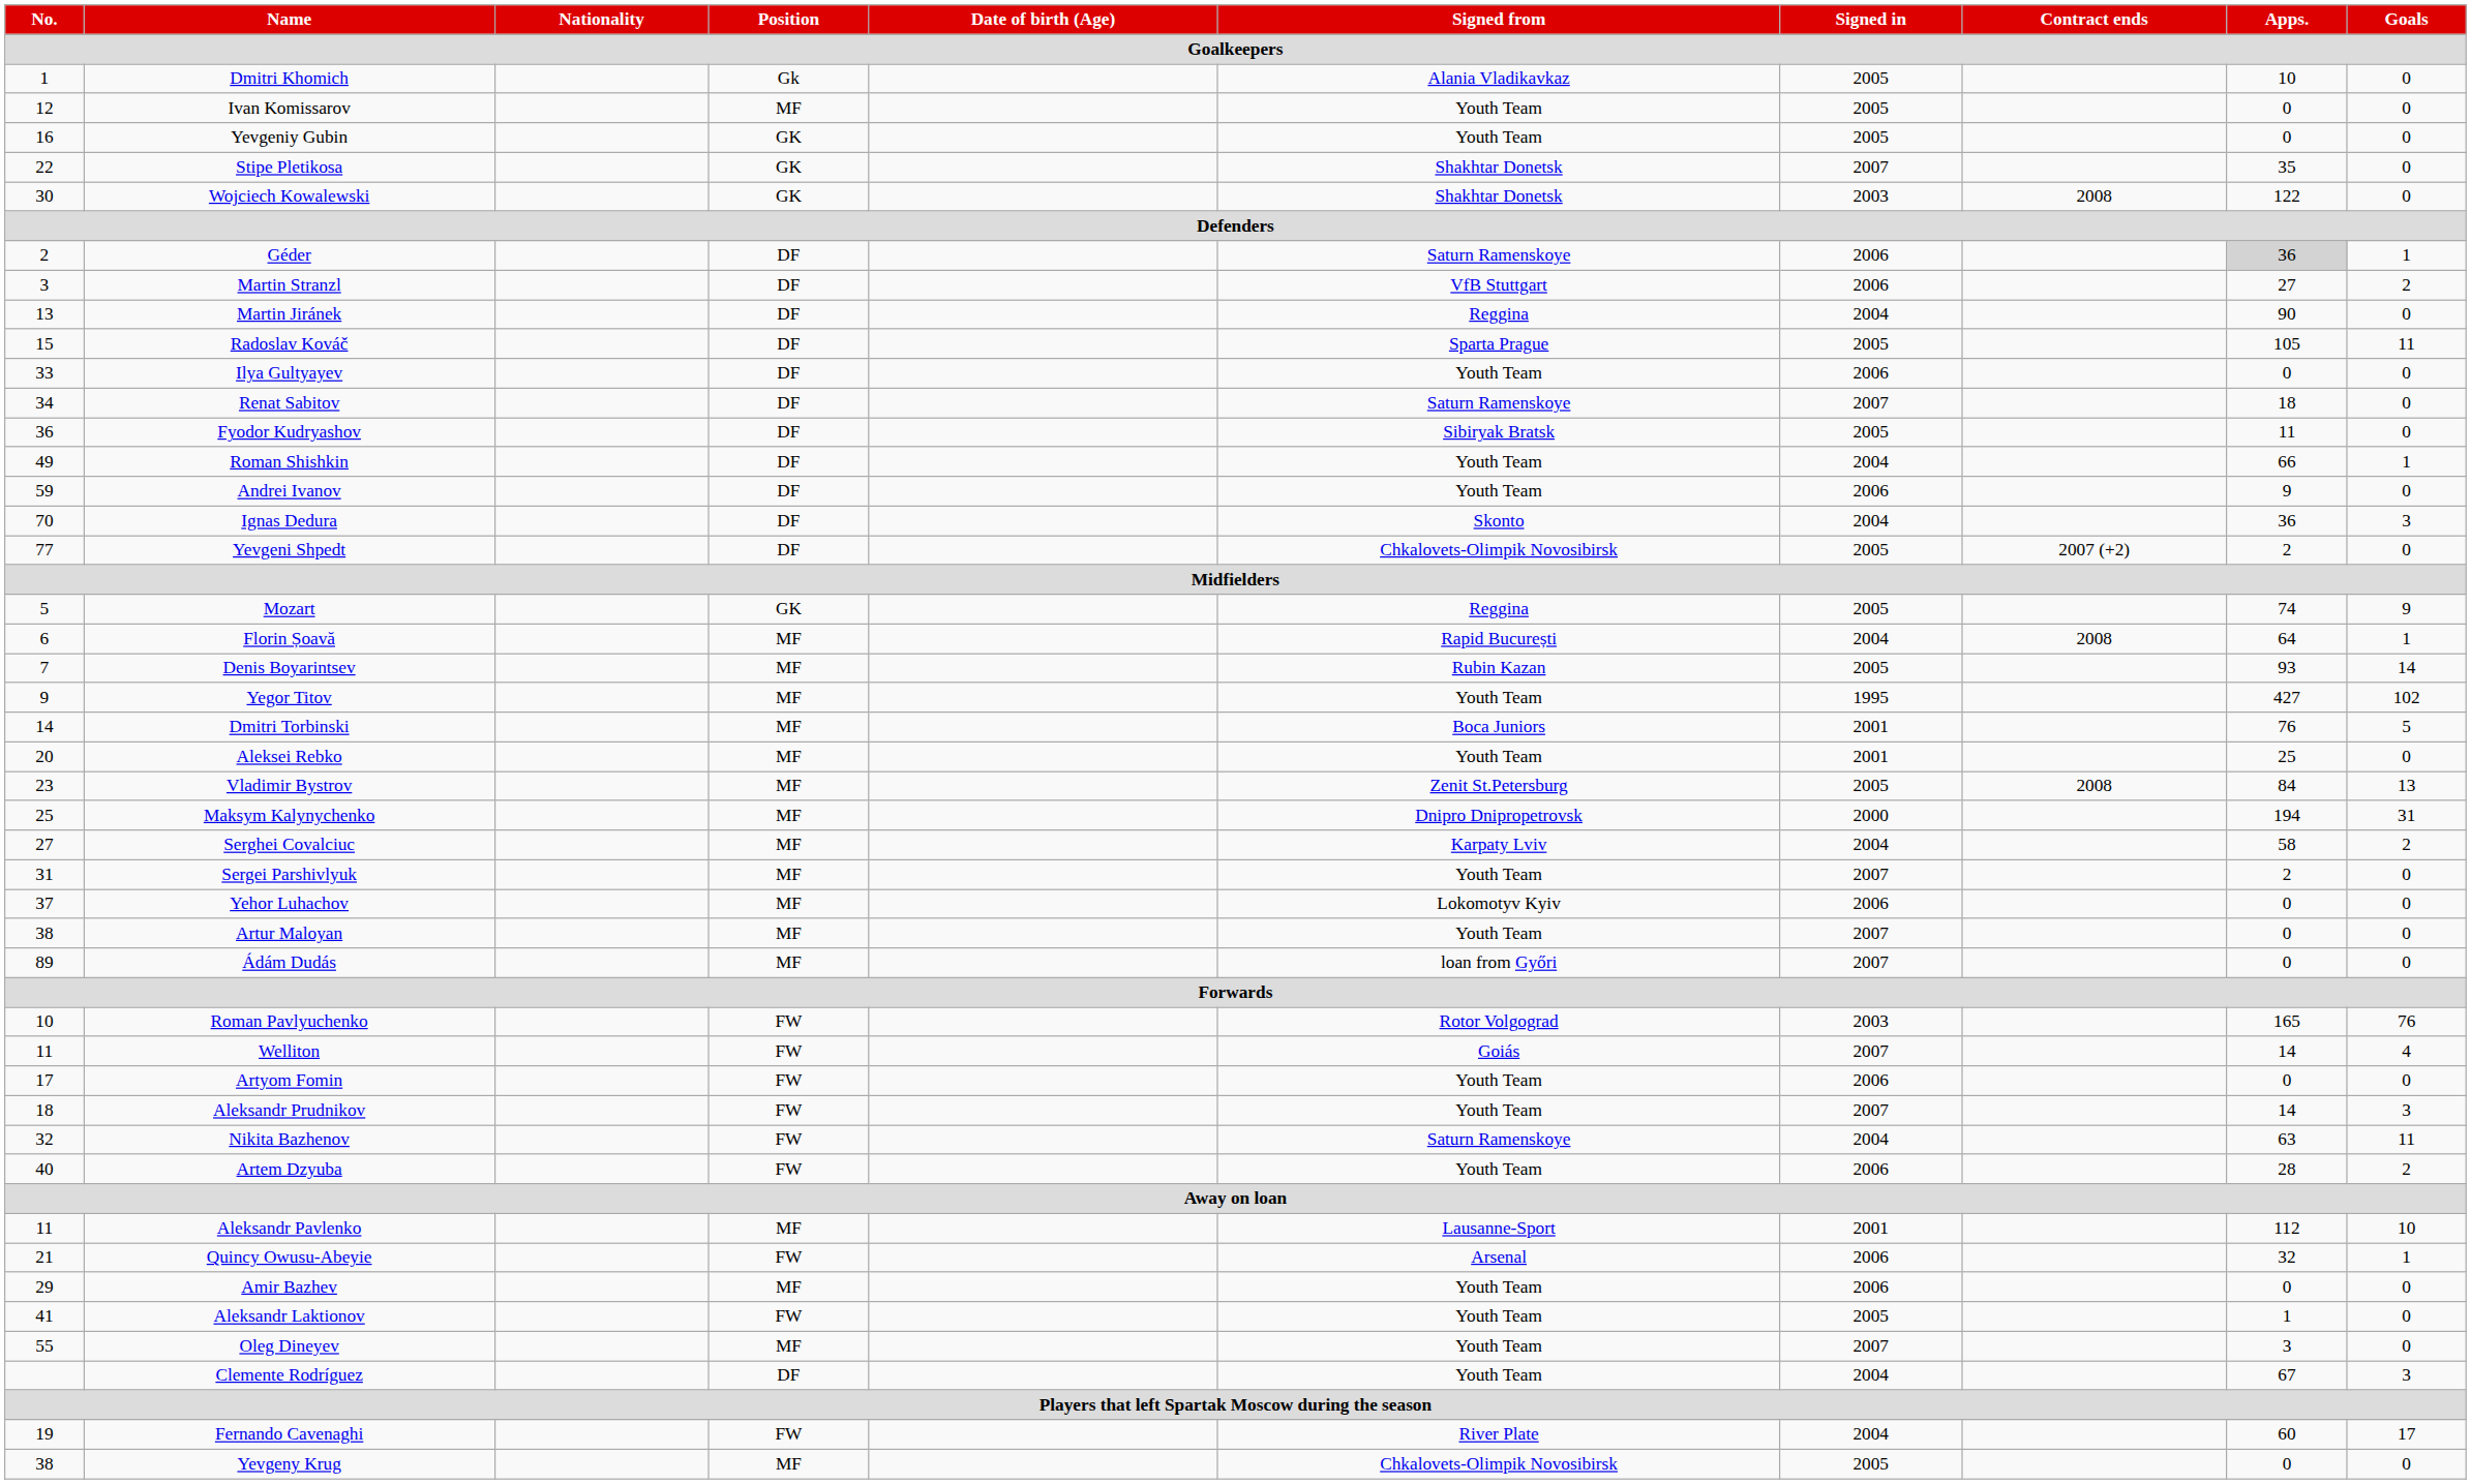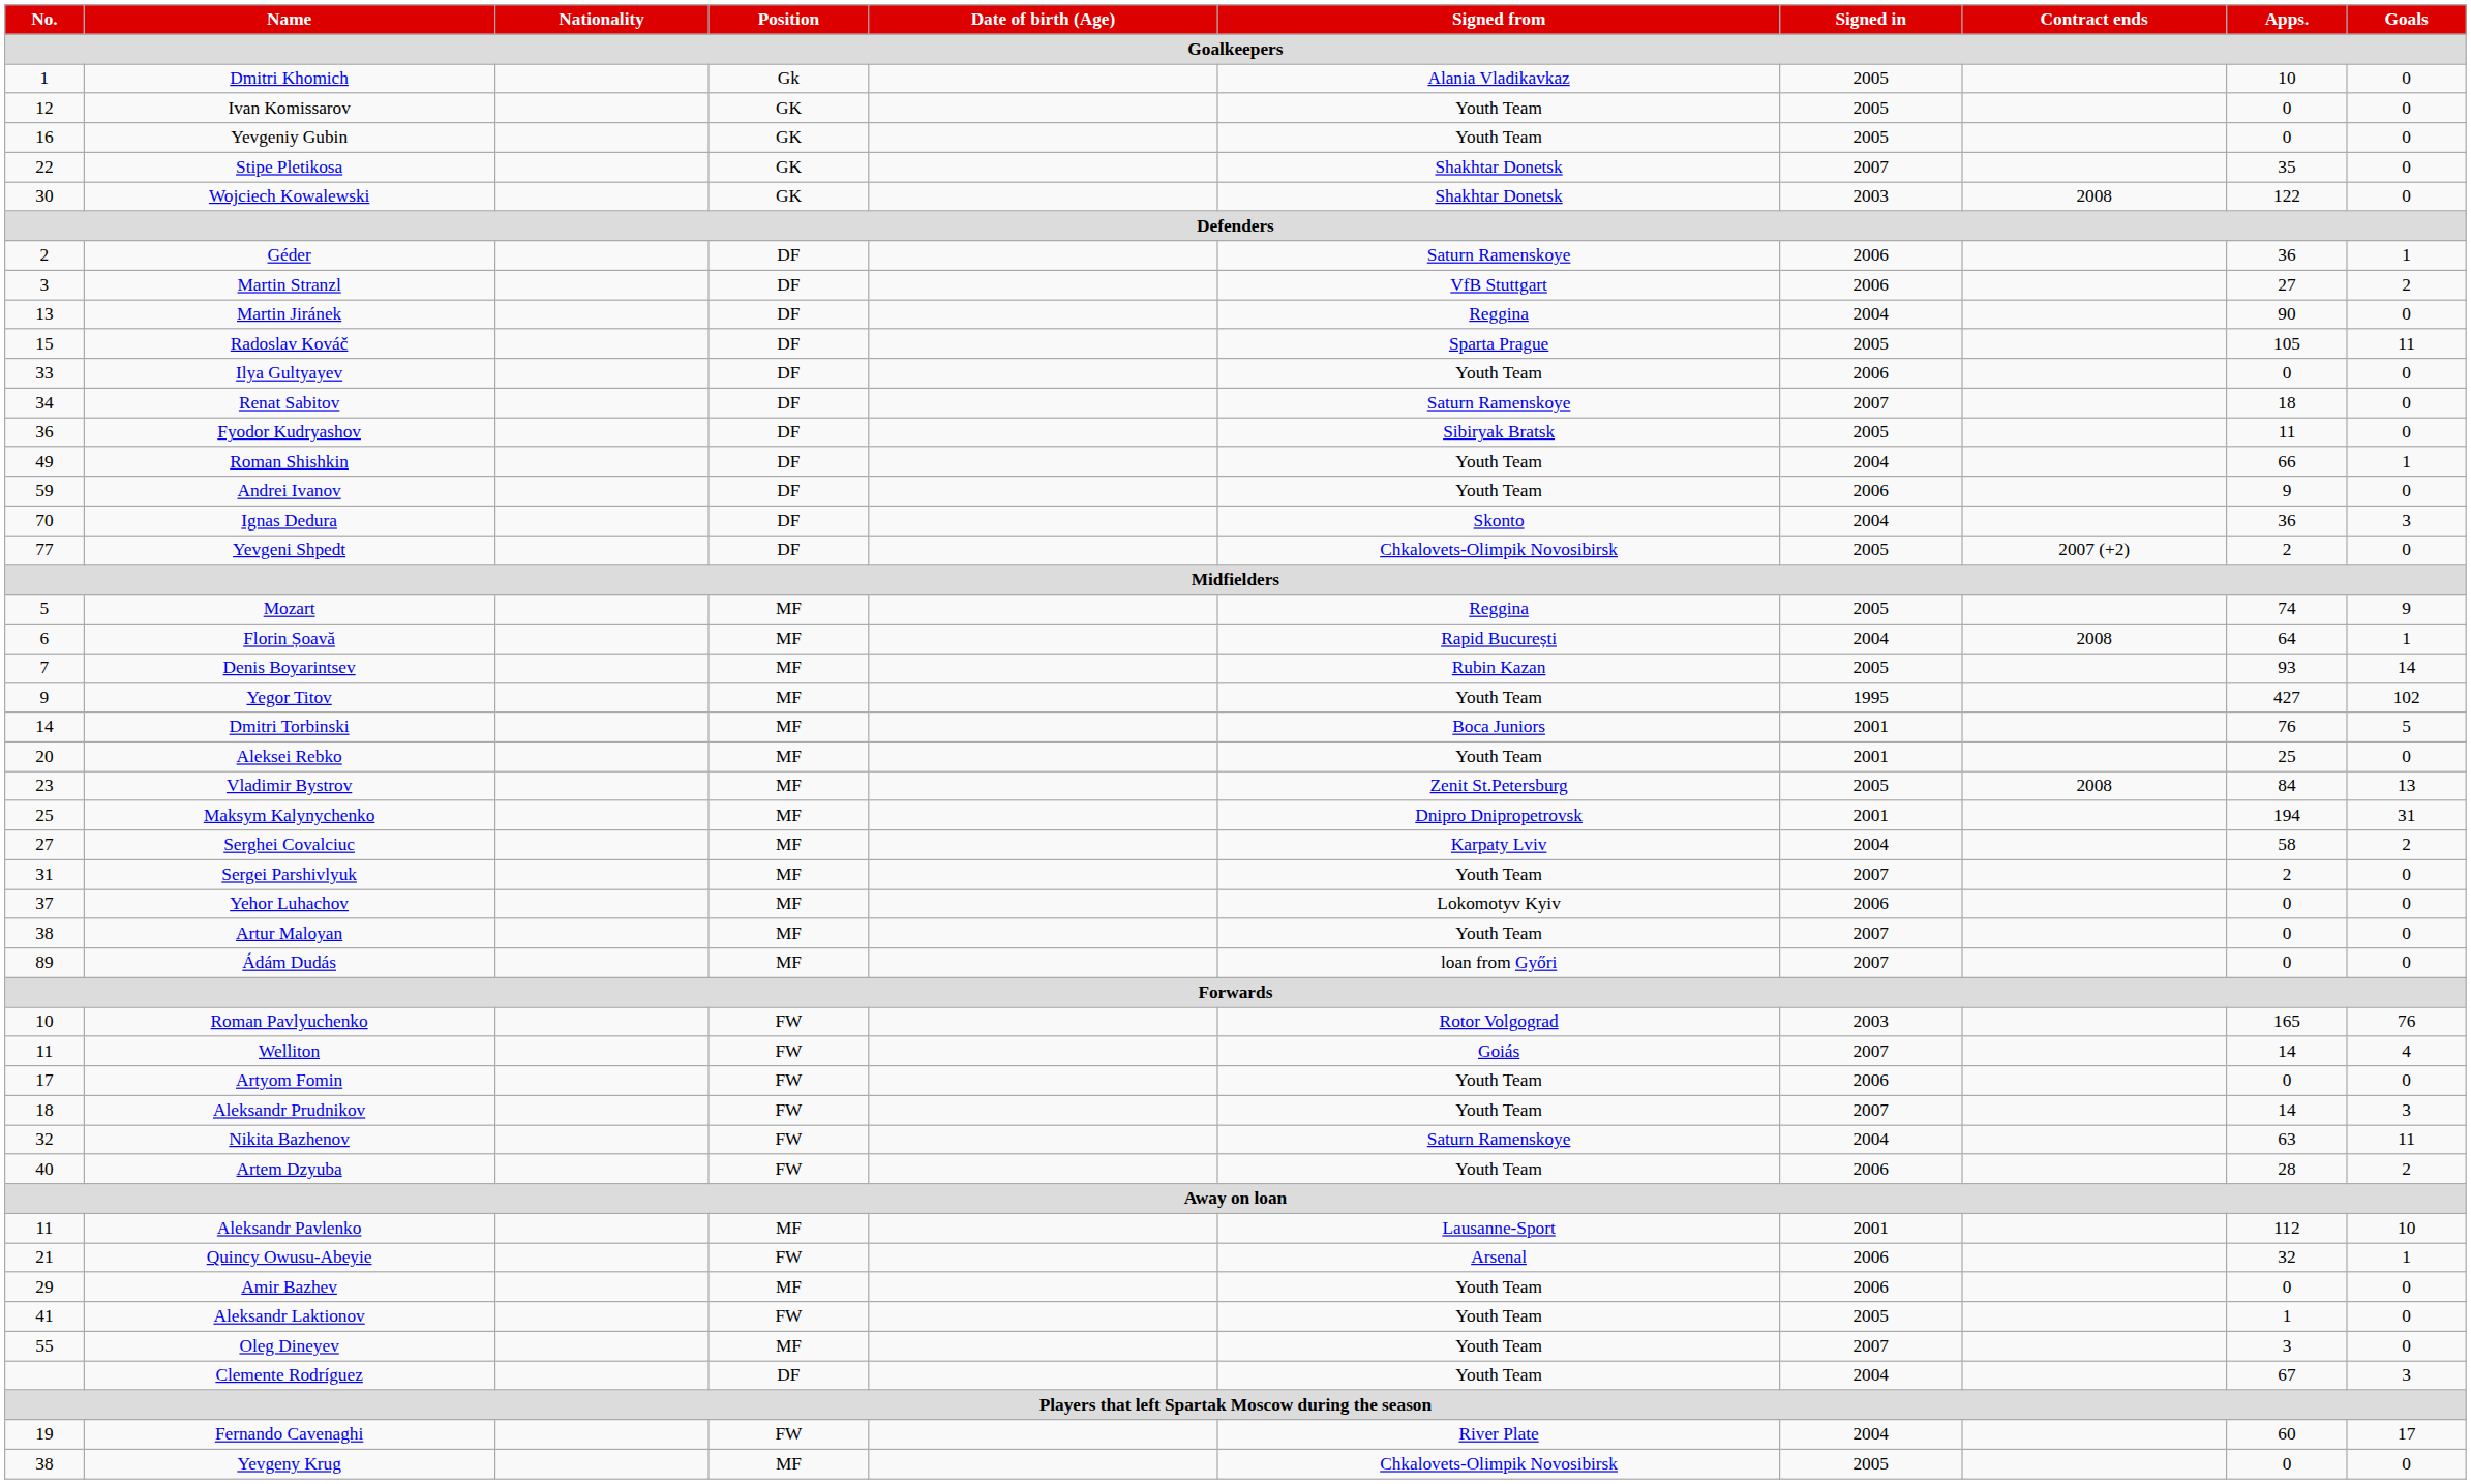 <table class="wikitable"  style="text-align:center; font-size:90%; width:100%;">
 <tr>
 <th style="background:#DD0000; color:white; text-align:center;">No.</th>
 <th style="background:#DD0000; color:white; text-align:center;">Name</th>
 <th style="background:#DD0000; color:white; text-align:center;">Nationality</th>
 <th style="background:#DD0000; color:white; text-align:center;">Position</th>
 <th style="background:#DD0000; color:white; text-align:center;">Date of birth (Age)</th>
 <th style="background:#DD0000; color:white; text-align:center;">Signed from</th>
 <th style="background:#DD0000; color:white; text-align:center;">Signed in</th>
 <th style="background:#DD0000; color:white; text-align:center;">Contract ends</th>
 <th style="background:#DD0000; color:white; text-align:center;">Apps.</th>
 <th style="background:#DD0000; color:white; text-align:center;">Goals</th>
 </tr>
 <tr>
 <th colspan="11"  style="background:#dcdcdc; text-align:center;">Goalkeepers</th>
 </tr>
 <tr>
 <td>1</td>
 <td><a href='#'>Dmitri Khomich</a></td>
 <td></td>
 <td>Gk</td>
 <td></td>
 <td><a href='#'>Alania Vladikavkaz</a></td>
 <td>2005</td>
 <td></td>
 <td>10</td>
 <td>0</td>
 </tr>
 <tr>
 <td>12</td>
 <td>Ivan Komissarov</td>
 <td></td>
-<td>MF</td>
+<td>GK</td>
 <td></td>
 <td>Youth Team</td>
 <td>2005</td>
 <td></td>
 <td>0</td>
 <td>0</td>
 </tr>
 <tr>
 <td>16</td>
 <td>Yevgeniy Gubin</td>
 <td></td>
 <td>GK</td>
 <td></td>
 <td>Youth Team</td>
 <td>2005</td>
 <td></td>
 <td>0</td>
 <td>0</td>
 </tr>
 <tr>
 <td>22</td>
 <td><a href='#'>Stipe Pletikosa</a></td>
 <td></td>
 <td>GK</td>
 <td></td>
 <td><a href='#'>Shakhtar Donetsk</a></td>
 <td>2007</td>
 <td></td>
 <td>35</td>
 <td>0</td>
 </tr>
 <tr>
 <td>30</td>
 <td><a href='#'>Wojciech Kowalewski</a></td>
 <td></td>
 <td>GK</td>
 <td></td>
 <td><a href='#'>Shakhtar Donetsk</a></td>
 <td>2003</td>
 <td>2008</td>
 <td>122</td>
 <td>0</td>
 </tr>
 <tr>
 <th colspan="11"  style="background:#dcdcdc; text-align:center;">Defenders</th>
 </tr>
 <tr>
 <td>2</td>
 <td><a href='#'>Géder</a></td>
 <td></td>
 <td>DF</td>
 <td></td>
 <td><a href='#'>Saturn Ramenskoye</a></td>
 <td>2006</td>
 <td></td>
-<td style="background: lightgrey;">36</td>
+<td>36</td>
 <td>1</td>
 </tr>
 <tr>
 <td>3</td>
 <td><a href='#'>Martin Stranzl</a></td>
 <td></td>
 <td>DF</td>
 <td></td>
 <td><a href='#'>VfB Stuttgart</a></td>
 <td>2006</td>
 <td></td>
 <td>27</td>
 <td>2</td>
 </tr>
 <tr>
 <td>13</td>
 <td><a href='#'>Martin Jiránek</a></td>
 <td></td>
 <td>DF</td>
 <td></td>
 <td><a href='#'>Reggina</a></td>
 <td>2004</td>
 <td></td>
 <td>90</td>
 <td>0</td>
 </tr>
 <tr>
 <td>15</td>
 <td><a href='#'>Radoslav Kováč</a></td>
 <td></td>
 <td>DF</td>
 <td></td>
 <td><a href='#'>Sparta Prague</a></td>
 <td>2005</td>
 <td></td>
 <td>105</td>
 <td>11</td>
 </tr>
 <tr>
 <td>33</td>
 <td><a href='#'>Ilya Gultyayev</a></td>
 <td></td>
 <td>DF</td>
 <td></td>
 <td>Youth Team</td>
 <td>2006</td>
 <td></td>
 <td>0</td>
 <td>0</td>
 </tr>
 <tr>
 <td>34</td>
 <td><a href='#'>Renat Sabitov</a></td>
 <td></td>
 <td>DF</td>
 <td></td>
 <td><a href='#'>Saturn Ramenskoye</a></td>
 <td>2007</td>
 <td></td>
 <td>18</td>
 <td>0</td>
 </tr>
 <tr>
 <td>36</td>
 <td><a href='#'>Fyodor Kudryashov</a></td>
 <td></td>
 <td>DF</td>
 <td></td>
 <td><a href='#'>Sibiryak Bratsk</a></td>
 <td>2005</td>
 <td></td>
 <td>11</td>
 <td>0</td>
 </tr>
 <tr>
 <td>49</td>
 <td><a href='#'>Roman Shishkin</a></td>
 <td></td>
 <td>DF</td>
 <td></td>
 <td>Youth Team</td>
 <td>2004</td>
 <td></td>
 <td>66</td>
 <td>1</td>
 </tr>
 <tr>
 <td>59</td>
 <td><a href='#'>Andrei Ivanov</a></td>
 <td></td>
 <td>DF</td>
 <td></td>
 <td>Youth Team</td>
 <td>2006</td>
 <td></td>
 <td>9</td>
 <td>0</td>
 </tr>
 <tr>
 <td>70</td>
 <td><a href='#'>Ignas Dedura</a></td>
 <td></td>
 <td>DF</td>
 <td></td>
 <td><a href='#'>Skonto</a></td>
 <td>2004</td>
 <td></td>
 <td>36</td>
 <td>3</td>
 </tr>
 <tr>
 <td>77</td>
 <td><a href='#'>Yevgeni Shpedt</a></td>
 <td></td>
 <td>DF</td>
 <td></td>
 <td><a href='#'>Chkalovets-Olimpik Novosibirsk</a></td>
 <td>2005</td>
 <td>2007 (+2) </td>
 <td>2</td>
 <td>0</td>
 </tr>
 <tr>
 <th colspan="11"  style="background:#dcdcdc; text-align:center;">Midfielders</th>
 </tr>
 <tr>
 <td>5</td>
 <td><a href='#'>Mozart</a></td>
 <td></td>
-<td>GK</td>
+<td>MF</td>
 <td></td>
 <td><a href='#'>Reggina</a></td>
 <td>2005</td>
 <td></td>
 <td>74</td>
 <td>9</td>
 </tr>
 <tr>
 <td>6</td>
 <td><a href='#'>Florin Șoavă</a></td>
 <td></td>
 <td>MF</td>
 <td></td>
 <td><a href='#'>Rapid București</a></td>
 <td>2004</td>
 <td>2008</td>
 <td>64</td>
 <td>1</td>
 </tr>
 <tr>
 <td>7</td>
 <td><a href='#'>Denis Boyarintsev</a></td>
 <td></td>
 <td>MF</td>
 <td></td>
 <td><a href='#'>Rubin Kazan</a></td>
 <td>2005</td>
 <td></td>
 <td>93</td>
 <td>14</td>
 </tr>
 <tr>
 <td>9</td>
 <td><a href='#'>Yegor Titov</a></td>
 <td></td>
 <td>MF</td>
 <td></td>
 <td>Youth Team</td>
 <td>1995</td>
 <td></td>
 <td>427</td>
 <td>102</td>
 </tr>
 <tr>
 <td>14</td>
 <td><a href='#'>Dmitri Torbinski</a></td>
 <td></td>
 <td>MF</td>
 <td></td>
 <td><a href='#'>Boca Juniors</a></td>
 <td>2001</td>
 <td></td>
 <td>76</td>
 <td>5</td>
 </tr>
 <tr>
 <td>20</td>
 <td><a href='#'>Aleksei Rebko</a></td>
 <td></td>
 <td>MF</td>
 <td></td>
 <td>Youth Team</td>
 <td>2001</td>
 <td></td>
 <td>25</td>
 <td>0</td>
 </tr>
 <tr>
 <td>23</td>
 <td><a href='#'>Vladimir Bystrov</a></td>
 <td></td>
 <td>MF</td>
 <td></td>
 <td><a href='#'>Zenit St.Petersburg</a></td>
 <td>2005</td>
 <td>2008</td>
 <td>84</td>
 <td>13</td>
 </tr>
 <tr>
 <td>25</td>
 <td><a href='#'>Maksym Kalynychenko</a></td>
 <td></td>
 <td>MF</td>
 <td></td>
 <td><a href='#'>Dnipro Dnipropetrovsk</a></td>
-<td>2000</td>
+<td>2001</td>
 <td></td>
 <td>194</td>
 <td>31</td>
 </tr>
 <tr>
 <td>27</td>
 <td><a href='#'>Serghei Covalciuc</a></td>
 <td></td>
 <td>MF</td>
 <td></td>
 <td><a href='#'>Karpaty Lviv</a></td>
 <td>2004</td>
 <td></td>
 <td>58</td>
 <td>2</td>
 </tr>
 <tr>
 <td>31</td>
 <td><a href='#'>Sergei Parshivlyuk</a></td>
 <td></td>
 <td>MF</td>
 <td></td>
 <td>Youth Team</td>
 <td>2007</td>
 <td></td>
 <td>2</td>
 <td>0</td>
 </tr>
 <tr>
 <td>37</td>
 <td><a href='#'>Yehor Luhachov</a></td>
 <td></td>
 <td>MF</td>
 <td></td>
 <td>Lokomotyv Kyiv</td>
 <td>2006</td>
 <td></td>
 <td>0</td>
 <td>0</td>
 </tr>
 <tr>
 <td>38</td>
 <td><a href='#'>Artur Maloyan</a></td>
 <td></td>
 <td>MF</td>
 <td></td>
 <td>Youth Team</td>
 <td>2007</td>
 <td></td>
 <td>0</td>
 <td>0</td>
 </tr>
 <tr>
 <td>89</td>
 <td><a href='#'>Ádám Dudás</a></td>
 <td></td>
 <td>MF</td>
 <td></td>
 <td>loan from <a href='#'>Győri</a></td>
 <td>2007</td>
 <td></td>
 <td>0</td>
 <td>0</td>
 </tr>
 <tr>
 <th colspan="11"  style="background:#dcdcdc; text-align:center;">Forwards</th>
 </tr>
 <tr>
 <td>10</td>
 <td><a href='#'>Roman Pavlyuchenko</a></td>
 <td></td>
 <td>FW</td>
 <td></td>
 <td><a href='#'>Rotor Volgograd</a></td>
 <td>2003</td>
 <td></td>
 <td>165</td>
 <td>76</td>
 </tr>
 <tr>
 <td>11</td>
 <td><a href='#'>Welliton</a></td>
 <td></td>
 <td>FW</td>
 <td></td>
 <td><a href='#'>Goiás</a></td>
 <td>2007</td>
 <td></td>
 <td>14</td>
 <td>4</td>
 </tr>
 <tr>
 <td>17</td>
 <td><a href='#'>Artyom Fomin</a></td>
 <td></td>
 <td>FW</td>
 <td></td>
 <td>Youth Team</td>
 <td>2006</td>
 <td></td>
 <td>0</td>
 <td>0</td>
 </tr>
 <tr>
 <td>18</td>
 <td><a href='#'>Aleksandr Prudnikov</a></td>
 <td></td>
 <td>FW</td>
 <td></td>
 <td>Youth Team</td>
 <td>2007</td>
 <td></td>
 <td>14</td>
 <td>3</td>
 </tr>
 <tr>
 <td>32</td>
 <td><a href='#'>Nikita Bazhenov</a></td>
 <td></td>
 <td>FW</td>
 <td></td>
 <td><a href='#'>Saturn Ramenskoye</a></td>
 <td>2004</td>
 <td></td>
 <td>63</td>
 <td>11</td>
 </tr>
 <tr>
 <td>40</td>
 <td><a href='#'>Artem Dzyuba</a></td>
 <td></td>
 <td>FW</td>
 <td></td>
 <td>Youth Team</td>
 <td>2006</td>
 <td></td>
 <td>28</td>
 <td>2</td>
 </tr>
 <tr>
 <th colspan="11"  style="background:#dcdcdc; text-align:center;">Away on loan</th>
 </tr>
 <tr>
 <td>11</td>
 <td><a href='#'>Aleksandr Pavlenko</a></td>
 <td></td>
 <td>MF</td>
 <td></td>
 <td><a href='#'>Lausanne-Sport</a></td>
 <td>2001</td>
 <td></td>
 <td>112</td>
 <td>10</td>
 </tr>
 <tr>
 <td>21</td>
 <td><a href='#'>Quincy Owusu-Abeyie</a></td>
 <td></td>
 <td>FW</td>
 <td></td>
 <td><a href='#'>Arsenal</a></td>
 <td>2006</td>
 <td></td>
 <td>32</td>
 <td>1</td>
 </tr>
 <tr>
 <td>29</td>
 <td><a href='#'>Amir Bazhev</a></td>
 <td></td>
 <td>MF</td>
 <td></td>
 <td>Youth Team</td>
 <td>2006</td>
 <td></td>
 <td>0</td>
 <td>0</td>
 </tr>
 <tr>
 <td>41</td>
 <td><a href='#'>Aleksandr Laktionov</a></td>
 <td></td>
 <td>FW</td>
 <td></td>
 <td>Youth Team</td>
 <td>2005</td>
 <td></td>
 <td>1</td>
 <td>0</td>
 </tr>
 <tr>
 <td>55</td>
 <td><a href='#'>Oleg Dineyev</a></td>
 <td></td>
 <td>MF</td>
 <td></td>
 <td>Youth Team</td>
 <td>2007</td>
 <td></td>
 <td>3</td>
 <td>0</td>
 </tr>
 <tr>
 <td></td>
 <td><a href='#'>Clemente Rodríguez</a></td>
 <td></td>
 <td>DF</td>
 <td></td>
 <td>Youth Team</td>
 <td>2004</td>
 <td></td>
 <td>67</td>
 <td>3</td>
 </tr>
 <tr>
 <th colspan="11"  style="background:#dcdcdc; text-align:center;">Players that left Spartak Moscow during the season</th>
 </tr>
 <tr>
 <td>19</td>
 <td><a href='#'>Fernando Cavenaghi</a></td>
 <td></td>
 <td>FW</td>
 <td></td>
 <td><a href='#'>River Plate</a></td>
 <td>2004</td>
 <td></td>
 <td>60</td>
 <td>17</td>
 </tr>
 <tr>
 <td>38</td>
 <td><a href='#'>Yevgeny Krug</a></td>
 <td></td>
 <td>MF</td>
 <td></td>
 <td><a href='#'>Chkalovets-Olimpik Novosibirsk</a></td>
 <td>2005</td>
 <td></td>
 <td>0</td>
 <td>0</td>
 </tr>
 </table>
